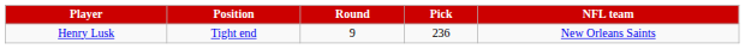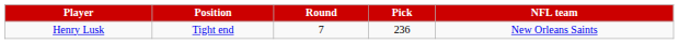 <table class="wikitable" width="78%">
 <tr align="center" style="background:#CC0000; color:white">
 <td><strong>Player</strong></td>
 <td><strong>Position</strong></td>
 <td><strong>Round</strong></td>
 <td><strong>Pick</strong></td>
 <td><strong>NFL team</strong></td>
 </tr>
 <tr align="center">
 <td><a href='#'>Henry Lusk</a></td>
 <td><a href='#'>Tight end</a></td>
-<td>9</td>
+<td>7</td>
 <td>236</td>
 <td><a href='#'>New Orleans Saints</a></td>
 </tr>
 </table>
